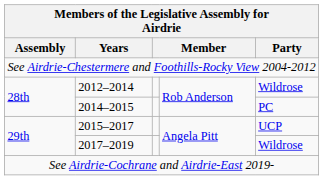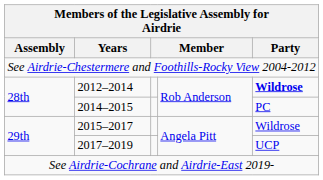 <table class="wikitable" align=right>
 <tr>
 <th colspan=5>Members of the Legislative Assembly for<br>Airdrie</th>
 </tr>
 <tr>
 <th>Assembly</th>
 <th>Years</th>
 <th colspan="2">Member</th>
 <th>Party</th>
 </tr>
 <tr>
 <td align="center" colspan=5><em>See <a href='#'>Airdrie-Chestermere</a> and <a href='#'>Foothills-Rocky View</a> 2004-2012</em></td>
 </tr>
 <tr>
 <td rowspan=2><a href='#'>28th</a></td>
 <td>2012–2014</td>
 <td></td>
 <td rowspan=2><a href='#'>Rob Anderson</a></td>
-<td><a href='#'>Wildrose</a></td>
+<td><strong><a href='#'>Wildrose</a></strong></td>
 </tr>
 <tr>
 <td>2014–2015</td>
 <td></td>
 <td><a href='#'>PC</a></td>
 </tr>
 <tr>
 <td rowspan=2><a href='#'>29th</a></td>
 <td>2015–2017</td>
 <td></td>
 <td rowspan=2><a href='#'>Angela Pitt</a></td>
-<td><a href='#'>UCP</a></td>
+<td><a href='#'>Wildrose</a></td>
 </tr>
 <tr>
 <td>2017–2019</td>
 <td></td>
-<td><a href='#'>Wildrose</a></td>
+<td><a href='#'>UCP</a></td>
 </tr>
 <tr>
 <td align="center" colspan=5><em>See <a href='#'>Airdrie-Cochrane</a> and <a href='#'>Airdrie-East</a> 2019-</em></td>
 </tr>
 </table>
